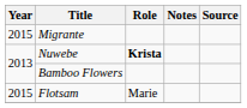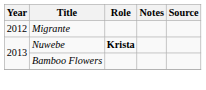 <table class="wikitable sortable" >
 <tr>
 <th>Year</th>
 <th>Title</th>
 <th>Role</th>
 <th class="unsortable">Notes </th>
 <th class="unsortable">Source </th>
 </tr>
 <tr>
-<td>2015</td>
+<td>2012</td>
 <td><em>Migrante</em></td>
 <td></td>
 <td></td>
 <td></td>
 </tr>
 <tr>
 <td rowspan="2">2013</td>
 <td><em>Nuwebe</em></td>
 <td><strong>Krista</strong></td>
 <td></td>
 <td></td>
 </tr>
 <tr>
 <td><em>Bamboo Flowers</em></td>
 <td></td>
 <td></td>
 <td></td>
 </tr>
 <tr>
-<td>2015</td>
-<td><em>Flotsam</em></td>
-<td>Marie</td>
-<td></td>
-<td></td>
-</tr>
-<tr>
 </tr>
 </table>
